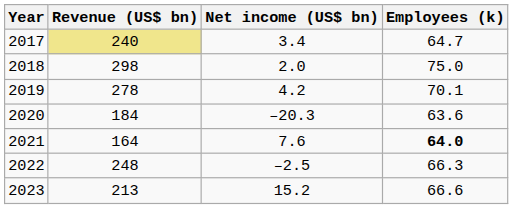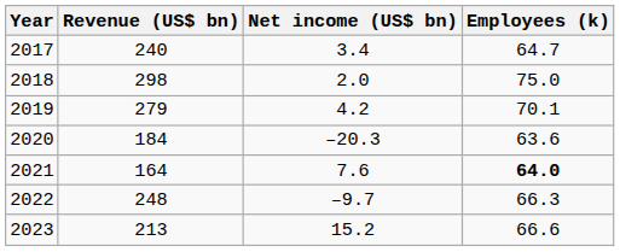 <table class="wikitable float-left" style="text-align: center;">
 <tr>
 <th>Year</th>
 <th>Revenue (US$ bn)</th>
 <th>Net income (US$ bn)</th>
 <th>Employees (k)</th>
 </tr>
 <tr>
 <td>2017</td>
-<td style="background: khaki;">240</td>
+<td>240</td>
 <td>3.4</td>
 <td>64.7</td>
 </tr>
 <tr>
 <td>2018</td>
 <td>298</td>
 <td>2.0</td>
 <td>75.0</td>
 </tr>
 <tr>
 <td>2019</td>
-<td>278</td>
+<td>279</td>
 <td>4.2</td>
 <td>70.1</td>
 </tr>
 <tr>
 <td>2020</td>
 <td>184</td>
 <td>–20.3</td>
 <td>63.6</td>
 </tr>
 <tr>
 <td>2021</td>
 <td>164</td>
 <td>7.6</td>
 <td><strong>64.0</strong></td>
 </tr>
 <tr>
 <td>2022</td>
 <td>248</td>
-<td>–2.5</td>
+<td>–9.7</td>
 <td>66.3</td>
 </tr>
 <tr>
 <td>2023</td>
 <td>213</td>
 <td>15.2</td>
 <td>66.6</td>
 </tr>
 </table>
